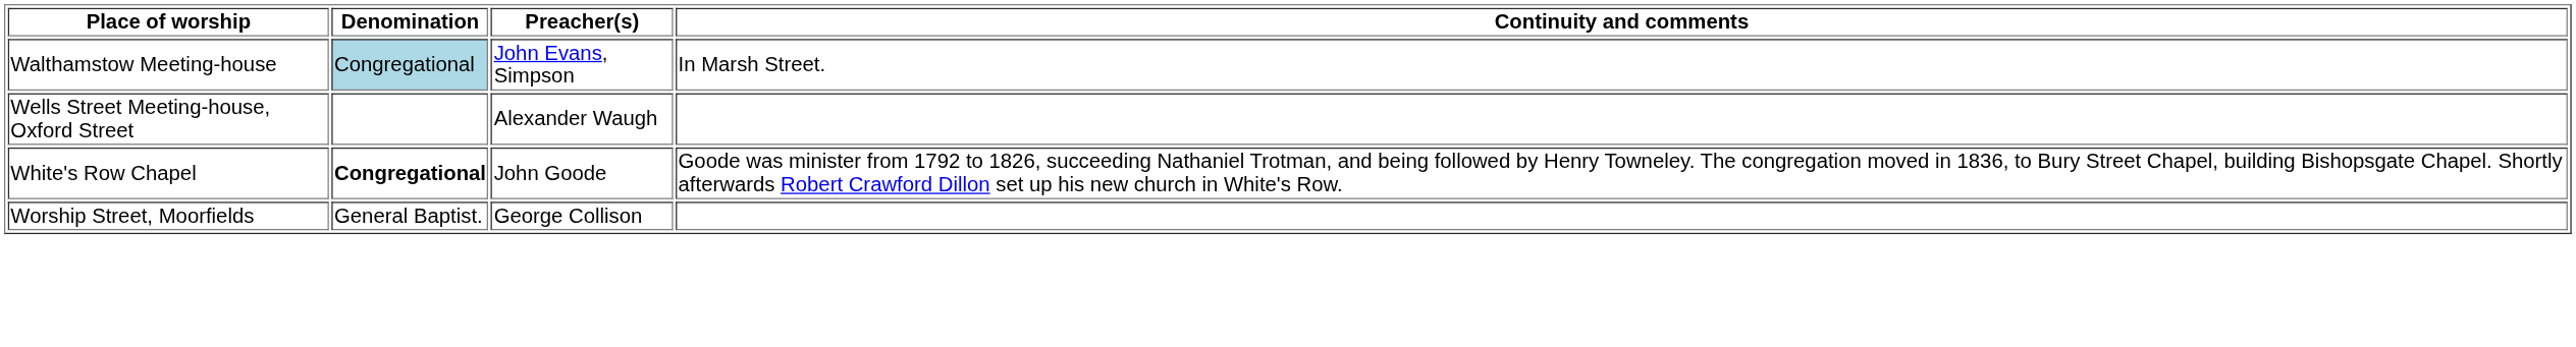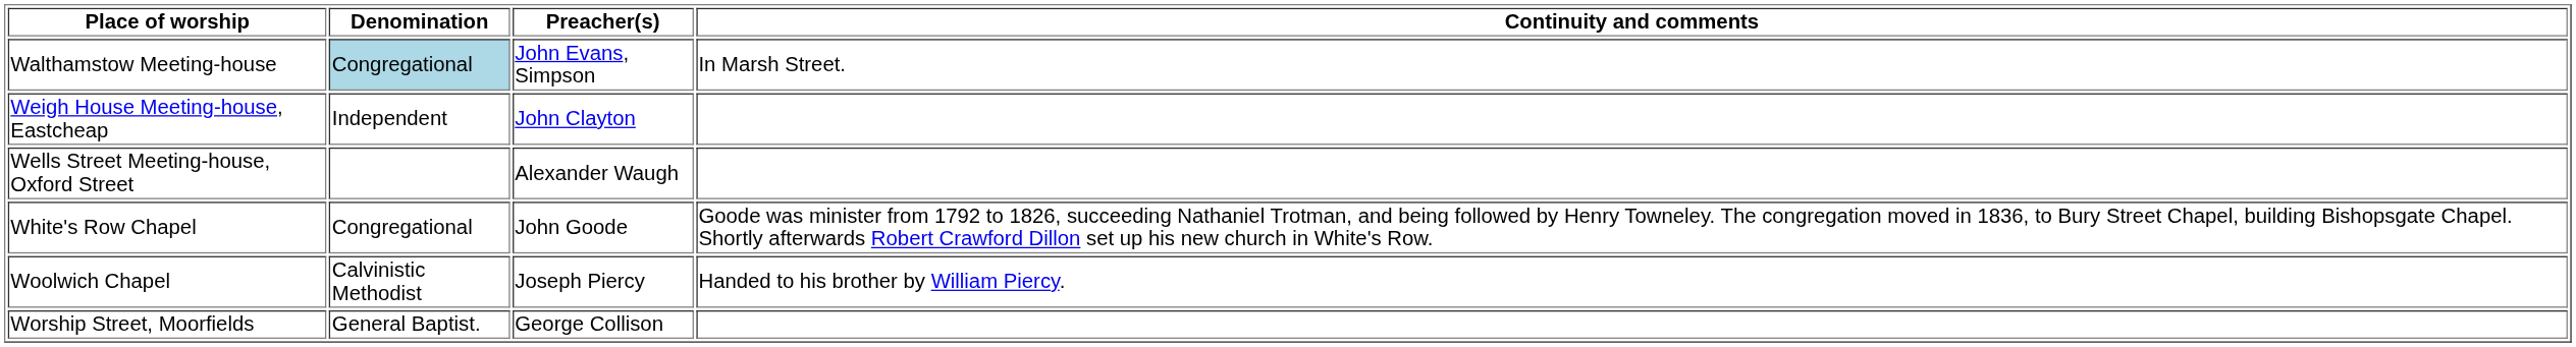 <table border=1>
 <tr>
 <th>Place of worship</th>
 <th>Denomination</th>
 <th>Preacher(s)</th>
 <th>Continuity and comments</th>
 </tr>
 <tr>
 <td>Walthamstow Meeting-house</td>
 <td style="background: lightblue;">Congregational</td>
 <td><a href='#'>John Evans</a>, Simpson</td>
 <td>In Marsh Street.</td>
 </tr>
 <tr>
+<td><a href='#'>Weigh House Meeting-house</a>, Eastcheap</td>
+<td>Independent</td>
+<td><a href='#'>John Clayton</a></td>
+<td></td>
+</tr>
+<tr>
 <td>Wells Street Meeting-house, Oxford Street</td>
 <td></td>
 <td>Alexander Waugh</td>
 <td></td>
 </tr>
 <tr>
 <td>White's Row Chapel</td>
-<td><strong>Congregational</strong></td>
+<td>Congregational</td>
 <td>John Goode</td>
 <td>Goode was minister from 1792 to 1826, succeeding Nathaniel Trotman, and being followed by Henry Towneley. The congregation moved in 1836, to Bury Street Chapel, building Bishopsgate Chapel. Shortly afterwards <a href='#'>Robert Crawford Dillon</a> set up his new church in White's Row.</td>
+</tr>
+<tr>
+<td>Woolwich Chapel</td>
+<td>Calvinistic Methodist</td>
+<td>Joseph Piercy</td>
+<td>Handed to his brother by <a href='#'>William Piercy</a>.</td>
 </tr>
 <tr>
 <td>Worship Street, Moorfields</td>
 <td>General Baptist.</td>
 <td>George Collison</td>
 <td></td>
 </tr>
 </table>
